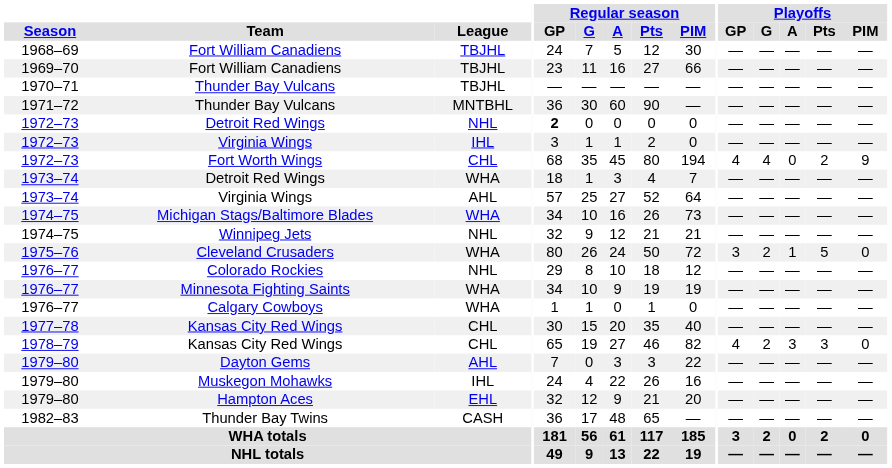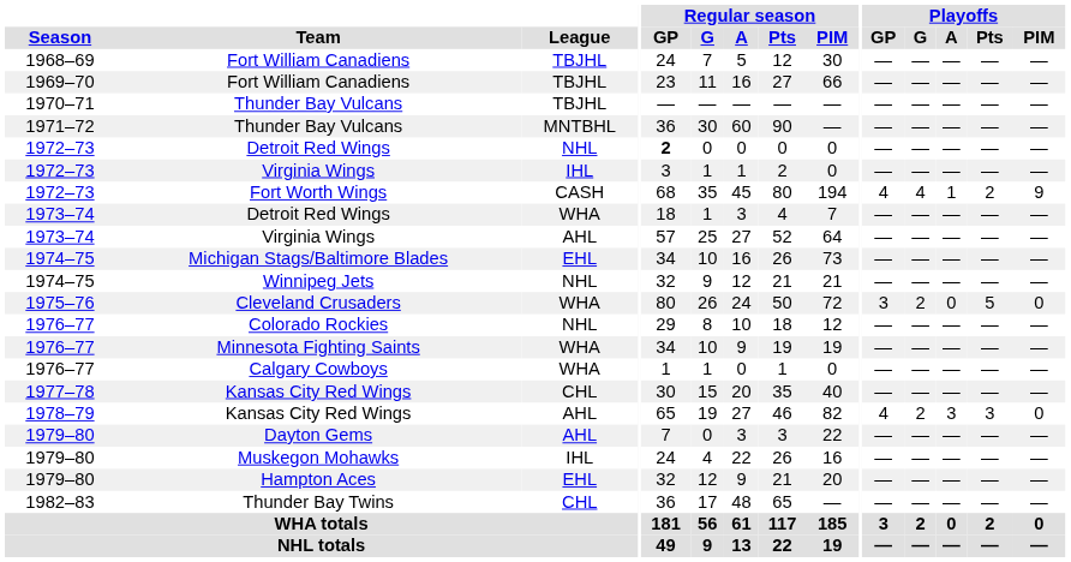 <table border="0" cellpadding="1" cellspacing="0" style="text-align:center; width:60em">
 <tr bgcolor="#e0e0e0">
 <th colspan="3" bgcolor="#ffffff"></th>
 <th rowspan="100" bgcolor="#ffffff"></th>
 <th colspan="5"><a href='#'>Regular season</a></th>
 <th rowspan="100" bgcolor="#ffffff"></th>
 <th colspan="5"><a href='#'>Playoffs</a></th>
 </tr>
 <tr bgcolor="#e0e0e0">
 <th><a href='#'>Season</a></th>
 <th>Team</th>
 <th>League</th>
 <th>GP</th>
 <th><a href='#'>G</a></th>
 <th><a href='#'>A</a></th>
 <th><a href='#'>Pts</a></th>
 <th><a href='#'>PIM</a></th>
 <th>GP</th>
 <th>G</th>
 <th>A</th>
 <th>Pts</th>
 <th>PIM</th>
 </tr>
 <tr>
 <td>1968–69</td>
 <td><a href='#'>Fort William Canadiens</a></td>
 <td><a href='#'>TBJHL</a></td>
 <td>24</td>
 <td>7</td>
 <td>5</td>
 <td>12</td>
 <td>30</td>
 <td>—</td>
 <td>—</td>
 <td>—</td>
 <td>—</td>
 <td>—</td>
 </tr>
 <tr bgcolor="#f0f0f0">
 <td>1969–70</td>
 <td>Fort William Canadiens</td>
 <td>TBJHL</td>
 <td>23</td>
 <td>11</td>
 <td>16</td>
 <td>27</td>
 <td>66</td>
 <td>—</td>
 <td>—</td>
 <td>—</td>
 <td>—</td>
 <td>—</td>
 </tr>
 <tr>
 <td>1970–71</td>
 <td><a href='#'>Thunder Bay Vulcans</a></td>
 <td>TBJHL</td>
 <td>—</td>
 <td>—</td>
 <td>—</td>
 <td>—</td>
 <td>—</td>
 <td>—</td>
 <td>—</td>
 <td>—</td>
 <td>—</td>
 <td>—</td>
 </tr>
 <tr bgcolor="#f0f0f0">
 <td>1971–72</td>
 <td>Thunder Bay Vulcans</td>
 <td>MNTBHL</td>
 <td>36</td>
 <td>30</td>
 <td>60</td>
 <td>90</td>
 <td>—</td>
 <td>—</td>
 <td>—</td>
 <td>—</td>
 <td>—</td>
 <td>—</td>
 </tr>
 <tr>
 <td><a href='#'>1972–73</a></td>
 <td><a href='#'>Detroit Red Wings</a></td>
 <td><a href='#'>NHL</a></td>
 <td><strong>2</strong></td>
 <td>0</td>
 <td>0</td>
 <td>0</td>
 <td>0</td>
 <td>—</td>
 <td>—</td>
 <td>—</td>
 <td>—</td>
 <td>—</td>
 </tr>
 <tr bgcolor="#f0f0f0">
 <td><a href='#'>1972–73</a></td>
 <td><a href='#'>Virginia Wings</a></td>
 <td><a href='#'>IHL</a></td>
 <td>3</td>
 <td>1</td>
 <td>1</td>
 <td>2</td>
 <td>0</td>
 <td>—</td>
 <td>—</td>
 <td>—</td>
 <td>—</td>
 <td>—</td>
 </tr>
 <tr>
 <td><a href='#'>1972–73</a></td>
 <td><a href='#'>Fort Worth Wings</a></td>
-<td><a href='#'>CHL</a></td>
+<td>CASH</td>
 <td>68</td>
 <td>35</td>
 <td>45</td>
 <td>80</td>
 <td>194</td>
 <td>4</td>
 <td>4</td>
-<td>0</td>
+<td>1</td>
 <td>2</td>
 <td>9</td>
 </tr>
 <tr bgcolor="#f0f0f0">
 <td><a href='#'>1973–74</a></td>
 <td>Detroit Red Wings</td>
 <td>WHA</td>
 <td>18</td>
 <td>1</td>
 <td>3</td>
 <td>4</td>
 <td>7</td>
 <td>—</td>
 <td>—</td>
 <td>—</td>
 <td>—</td>
 <td>—</td>
 </tr>
 <tr>
 <td><a href='#'>1973–74</a></td>
 <td>Virginia Wings</td>
 <td>AHL</td>
 <td>57</td>
 <td>25</td>
 <td>27</td>
 <td>52</td>
 <td>64</td>
 <td>—</td>
 <td>—</td>
 <td>—</td>
 <td>—</td>
 <td>—</td>
 </tr>
 <tr bgcolor="#f0f0f0">
 <td><a href='#'>1974–75</a></td>
 <td><a href='#'>Michigan Stags/Baltimore Blades</a></td>
-<td><a href='#'>WHA</a></td>
+<td><a href='#'>EHL</a></td>
 <td>34</td>
 <td>10</td>
 <td>16</td>
 <td>26</td>
 <td>73</td>
 <td>—</td>
 <td>—</td>
 <td>—</td>
 <td>—</td>
 <td>—</td>
 </tr>
 <tr>
 <td>1974–75</td>
 <td><a href='#'>Winnipeg Jets</a></td>
 <td>NHL</td>
 <td>32</td>
 <td>9</td>
 <td>12</td>
 <td>21</td>
 <td>21</td>
 <td>—</td>
 <td>—</td>
 <td>—</td>
 <td>—</td>
 <td>—</td>
 </tr>
 <tr bgcolor="#f0f0f0">
 <td><a href='#'>1975–76</a></td>
 <td><a href='#'>Cleveland Crusaders</a></td>
 <td>WHA</td>
 <td>80</td>
 <td>26</td>
 <td>24</td>
 <td>50</td>
 <td>72</td>
 <td>3</td>
 <td>2</td>
-<td>1</td>
+<td>0</td>
 <td>5</td>
 <td>0</td>
 </tr>
 <tr>
 <td><a href='#'>1976–77</a></td>
 <td><a href='#'>Colorado Rockies</a></td>
 <td>NHL</td>
 <td>29</td>
 <td>8</td>
 <td>10</td>
 <td>18</td>
 <td>12</td>
 <td>—</td>
 <td>—</td>
 <td>—</td>
 <td>—</td>
 <td>—</td>
 </tr>
 <tr bgcolor="#f0f0f0">
 <td><a href='#'>1976–77</a></td>
 <td><a href='#'>Minnesota Fighting Saints</a></td>
 <td>WHA</td>
 <td>34</td>
 <td>10</td>
 <td>9</td>
 <td>19</td>
 <td>19</td>
 <td>—</td>
 <td>—</td>
 <td>—</td>
 <td>—</td>
 <td>—</td>
 </tr>
 <tr>
 <td>1976–77</td>
 <td><a href='#'>Calgary Cowboys</a></td>
 <td>WHA</td>
 <td>1</td>
 <td>1</td>
 <td>0</td>
 <td>1</td>
 <td>0</td>
 <td>—</td>
 <td>—</td>
 <td>—</td>
 <td>—</td>
 <td>—</td>
 </tr>
 <tr bgcolor="#f0f0f0">
 <td><a href='#'>1977–78</a></td>
 <td><a href='#'>Kansas City Red Wings</a></td>
 <td>CHL</td>
 <td>30</td>
 <td>15</td>
 <td>20</td>
 <td>35</td>
 <td>40</td>
 <td>—</td>
 <td>—</td>
 <td>—</td>
 <td>—</td>
 <td>—</td>
 </tr>
 <tr>
 <td><a href='#'>1978–79</a></td>
 <td>Kansas City Red Wings</td>
-<td>CHL</td>
+<td>AHL</td>
 <td>65</td>
 <td>19</td>
 <td>27</td>
 <td>46</td>
 <td>82</td>
 <td>4</td>
 <td>2</td>
 <td>3</td>
 <td>3</td>
 <td>0</td>
 </tr>
 <tr bgcolor="#f0f0f0">
 <td><a href='#'>1979–80</a></td>
 <td><a href='#'>Dayton Gems</a></td>
 <td><a href='#'>AHL</a></td>
 <td>7</td>
 <td>0</td>
 <td>3</td>
 <td>3</td>
 <td>22</td>
 <td>—</td>
 <td>—</td>
 <td>—</td>
 <td>—</td>
 <td>—</td>
 </tr>
 <tr>
 <td>1979–80</td>
 <td><a href='#'>Muskegon Mohawks</a></td>
 <td>IHL</td>
 <td>24</td>
 <td>4</td>
 <td>22</td>
 <td>26</td>
 <td>16</td>
 <td>—</td>
 <td>—</td>
 <td>—</td>
 <td>—</td>
 <td>—</td>
 </tr>
 <tr bgcolor="#f0f0f0">
 <td>1979–80</td>
 <td><a href='#'>Hampton Aces</a></td>
 <td><a href='#'>EHL</a></td>
 <td>32</td>
 <td>12</td>
 <td>9</td>
 <td>21</td>
 <td>20</td>
 <td>—</td>
 <td>—</td>
 <td>—</td>
 <td>—</td>
 <td>—</td>
 </tr>
 <tr>
 <td>1982–83</td>
 <td>Thunder Bay Twins</td>
-<td>CASH</td>
+<td><a href='#'>CHL</a></td>
 <td>36</td>
 <td>17</td>
 <td>48</td>
 <td>65</td>
 <td>—</td>
 <td>—</td>
 <td>—</td>
 <td>—</td>
 <td>—</td>
 <td>—</td>
 </tr>
 <tr bgcolor="#e0e0e0">
 <th colspan="3">WHA totals</th>
 <th>181</th>
 <th>56</th>
 <th>61</th>
 <th>117</th>
 <th>185</th>
 <th>3</th>
 <th>2</th>
 <th>0</th>
 <th>2</th>
 <th>0</th>
 </tr>
 <tr bgcolor="#e0e0e0">
 <th colspan="3">NHL totals</th>
 <th>49</th>
 <th>9</th>
 <th>13</th>
 <th>22</th>
 <th>19</th>
 <th>—</th>
 <th>—</th>
 <th>—</th>
 <th>—</th>
 <th>—</th>
 </tr>
 </table>
